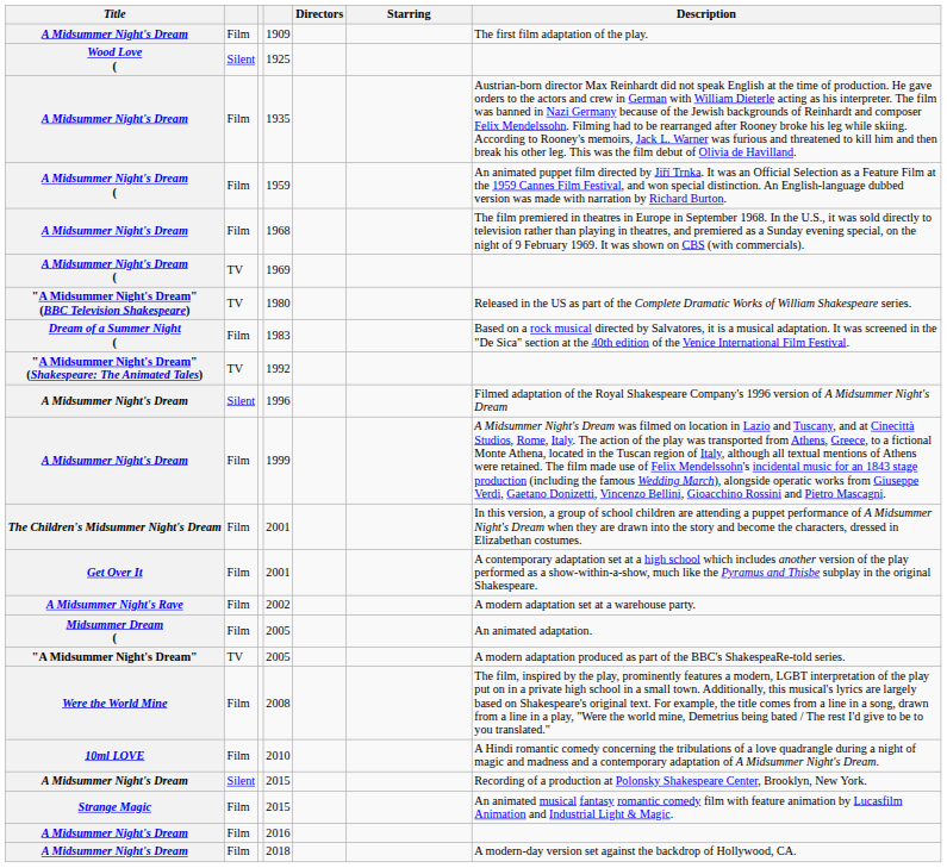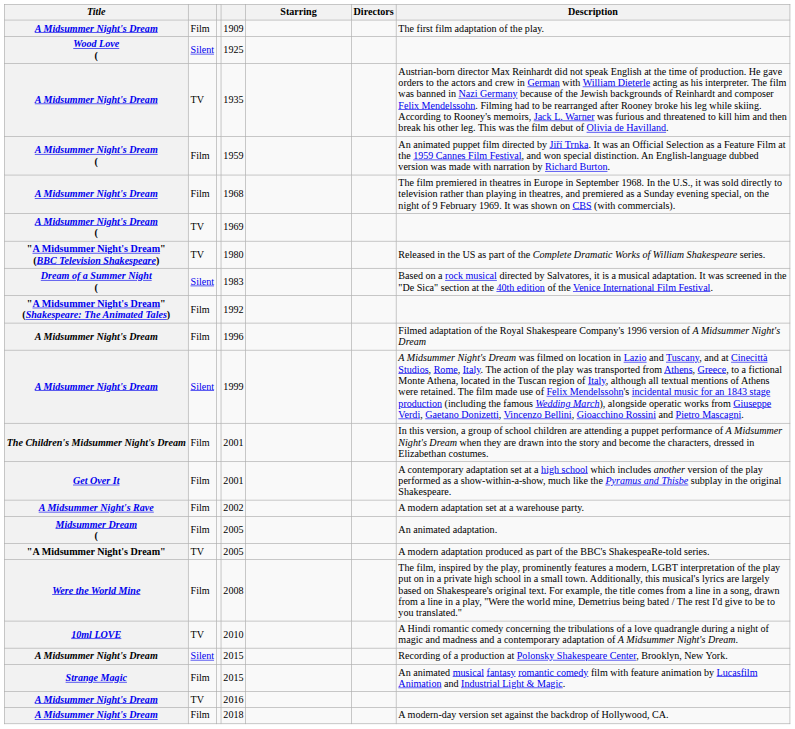 <table class="wikitable sortable">
 <tr>
 <th scope="col"><em>Title</em></th>
 <th scope="col"></th>
 <th scope="col"></th>
 <th scope="col"></th>
+<th scope="col" class="unsortable" style="min-width: 10em">Starring</th>
 <th scope="col" class="unsortable">Directors</th>
-<th scope="col" class="unsortable" style="min-width: 10em">Starring</th>
 <th scope="col" class="unsortable" style="min-width: 15em">Description</th>
 </tr>
 <tr>
 <th scope="row" style="white-space: nowrap"><em><a href='#'>A Midsummer Night's Dream</a></em></th>
 <td>Film</td>
 <td></td>
 <td>1909</td>
 <td></td>
 <td></td>
 <td>The first film adaptation of the play.</td>
 </tr>
 <tr>
 <th scope="row" style="white-space: nowrap"><em><a href='#'>Wood Love</a></em><br>(</th>
 <td><a href='#'>Silent</a></td>
 <td></td>
 <td>1925</td>
 <td></td>
 <td></td>
 <td></td>
 </tr>
 <tr>
 <th scope="row" style="white-space: nowrap"><em><a href='#'>A Midsummer Night's Dream</a></em></th>
-<td>Film</td>
+<td>TV</td>
 <td></td>
 <td>1935</td>
 <td></td>
 <td></td>
 <td>Austrian-born director Max Reinhardt did not speak English at the time of production. He gave orders to the actors and crew in <a href='#'>German</a> with <a href='#'>William Dieterle</a> acting as his interpreter. The film was banned in <a href='#'>Nazi Germany</a> because of the Jewish backgrounds of Reinhardt and composer <a href='#'>Felix Mendelssohn</a>. Filming had to be rearranged after Rooney broke his leg while skiing. According to Rooney's memoirs, <a href='#'>Jack L. Warner</a> was furious and threatened to kill him and then break his other leg. This was the film debut of <a href='#'>Olivia de Havilland</a>.</td>
 </tr>
 <tr>
 <th scope="row" style="white-space: nowrap"><em><a href='#'>A Midsummer Night's Dream</a></em><br>(</th>
 <td>Film</td>
 <td></td>
 <td>1959</td>
 <td></td>
 <td></td>
 <td>An animated puppet film directed by <a href='#'>Jiří Trnka</a>. It was an Official Selection as a Feature Film at the <a href='#'>1959 Cannes Film Festival</a>, and won special distinction. An English-language dubbed version was made with narration by <a href='#'>Richard Burton</a>.</td>
 </tr>
 <tr>
 <th scope="row" style="white-space: nowrap"><em><a href='#'>A Midsummer Night's Dream</a></em></th>
 <td>Film</td>
 <td></td>
 <td>1968</td>
 <td></td>
 <td></td>
 <td>The film premiered in theatres in Europe in September 1968. In the U.S., it was sold directly to television rather than playing in theatres, and premiered as a Sunday evening special, on the night of 9 February 1969. It was shown on <a href='#'>CBS</a> (with commercials).</td>
 </tr>
 <tr>
 <th scope="row" style="white-space: nowrap"><em><a href='#'>A Midsummer Night's Dream</a></em><br>(</th>
 <td>TV</td>
 <td></td>
 <td>1969</td>
 <td></td>
 <td></td>
 <td></td>
 </tr>
 <tr>
 <th scope="row" style="white-space: nowrap">"<a href='#'>A Midsummer Night's Dream</a>"<br>(<em><a href='#'>BBC Television Shakespeare</a></em>)</th>
 <td>TV</td>
 <td></td>
 <td>1980</td>
 <td></td>
 <td></td>
 <td>Released in the US as part of the <em>Complete Dramatic Works of William Shakespeare</em> series.</td>
 </tr>
 <tr>
 <th scope="row" style="white-space: nowrap"><em><a href='#'>Dream of a Summer Night</a></em><br>(</th>
-<td>Film</td>
+<td><a href='#'>Silent</a></td>
 <td></td>
 <td>1983</td>
 <td></td>
 <td></td>
 <td>Based on a <a href='#'>rock musical</a> directed by Salvatores, it is a musical adaptation. It was screened in the "De Sica" section at the <a href='#'>40th edition</a> of the <a href='#'>Venice International Film Festival</a>.</td>
 </tr>
 <tr>
 <th scope="row" style="white-space: nowrap">"<a href='#'>A Midsummer Night's Dream</a>"<br>(<em><a href='#'>Shakespeare: The Animated Tales</a></em>)</th>
-<td>TV</td>
+<td>Film</td>
 <td></td>
 <td>1992</td>
 <td></td>
 <td></td>
 <td></td>
 </tr>
 <tr>
 <th scope="row" style="white-space: nowrap"><em>A Midsummer Night's Dream</em></th>
-<td><a href='#'>Silent</a></td>
+<td>Film</td>
 <td></td>
 <td>1996</td>
 <td></td>
 <td></td>
 <td>Filmed adaptation of the Royal Shakespeare Company's 1996 version of <em>A Midsummer Night's Dream</em></td>
 </tr>
 <tr>
 <th scope="row" style="white-space: nowrap"><em><a href='#'>A Midsummer Night's Dream</a></em></th>
-<td>Film</td>
+<td><a href='#'>Silent</a></td>
 <td></td>
 <td>1999</td>
 <td></td>
 <td></td>
 <td><em>A Midsummer Night's Dream</em> was filmed on location in <a href='#'>Lazio</a> and <a href='#'>Tuscany</a>, and at <a href='#'>Cinecittà Studios</a>, <a href='#'>Rome</a>, <a href='#'>Italy</a>. The action of the play was transported from <a href='#'>Athens</a>, <a href='#'>Greece</a>, to a fictional Monte Athena, located in the Tuscan region of <a href='#'>Italy</a>, although all textual mentions of Athens were retained. The film made use of <a href='#'>Felix Mendelssohn</a>'s <a href='#'>incidental music for an 1843 stage production</a> (including the famous <em><a href='#'>Wedding March</a></em>), alongside operatic works from <a href='#'>Giuseppe Verdi</a>, <a href='#'>Gaetano Donizetti</a>, <a href='#'>Vincenzo Bellini</a>, <a href='#'>Gioacchino Rossini</a> and <a href='#'>Pietro Mascagni</a>.</td>
 </tr>
 <tr>
 <th scope="row" style="white-space: nowrap"><em>The Children's Midsummer Night's Dream</em></th>
 <td>Film</td>
 <td></td>
 <td>2001</td>
 <td></td>
 <td></td>
 <td>In this version, a group of school children are attending a puppet performance of <em>A Midsummer Night's Dream</em> when they are drawn into the story and become the characters, dressed in Elizabethan costumes.</td>
 </tr>
 <tr>
 <th scope="row" style="white-space: nowrap"><em><a href='#'>Get Over It</a></em></th>
 <td>Film</td>
 <td></td>
 <td>2001</td>
 <td></td>
 <td></td>
 <td>A contemporary adaptation set at a <a href='#'>high school</a> which includes <em>another</em> version of the play performed as a show-within-a-show, much like the <em><a href='#'>Pyramus and Thisbe</a></em> subplay in the original Shakespeare.</td>
 </tr>
 <tr>
 <th scope="row" style="white-space: nowrap"><em><a href='#'>A Midsummer Night's Rave</a></em></th>
 <td>Film</td>
 <td></td>
 <td>2002</td>
 <td></td>
 <td></td>
 <td>A modern adaptation set at a warehouse party.</td>
 </tr>
 <tr>
 <th scope="row" style="white-space: normal"><em><a href='#'>Midsummer Dream</a></em><br>(</th>
 <td>Film</td>
 <td></td>
 <td>2005</td>
 <td></td>
 <td></td>
 <td>An animated adaptation.</td>
 </tr>
 <tr>
 <th scope="row" style="white-space: nowrap">"A Midsummer Night's Dream"<br></th>
 <td>TV</td>
 <td></td>
 <td>2005</td>
 <td></td>
 <td></td>
 <td>A modern adaptation produced as part of the BBC's ShakespeaRe-told series.</td>
 </tr>
 <tr>
 <th scope="row" style="white-space: nowrap"><em><a href='#'>Were the World Mine</a></em></th>
 <td>Film</td>
 <td></td>
 <td>2008</td>
 <td></td>
 <td></td>
 <td>The film, inspired by the play, prominently features a modern, LGBT interpretation of the play put on in a private high school in a small town. Additionally, this musical's lyrics are largely based on Shakespeare's original text. For example, the title comes from a line in a song, drawn from a line in a play, "Were the world mine, Demetrius being bated / The rest I'd give to be to you translated."</td>
 </tr>
 <tr>
 <th scope="row" style="white-space: nowrap"><em><a href='#'>10ml LOVE</a></em></th>
-<td>Film</td>
+<td>TV</td>
 <td></td>
 <td>2010</td>
 <td></td>
 <td></td>
 <td>A Hindi romantic comedy concerning the tribulations of a love quadrangle during a night of magic and madness and a contemporary adaptation of <em>A Midsummer Night's Dream</em>.</td>
 </tr>
 <tr>
 <th scope="row" style="white-space: nowrap"><em>A Midsummer Night's Dream</em></th>
 <td><a href='#'>Silent</a></td>
 <td></td>
 <td>2015</td>
 <td></td>
 <td></td>
 <td>Recording of a production at <a href='#'>Polonsky Shakespeare Center</a>, Brooklyn, New York.</td>
 </tr>
 <tr>
 <th scope="row" style="white-space: nowrap"><em><a href='#'>Strange Magic</a></em></th>
 <td>Film</td>
 <td></td>
 <td>2015</td>
 <td></td>
 <td></td>
 <td>An animated <a href='#'>musical</a> <a href='#'>fantasy</a> <a href='#'>romantic comedy</a> film with feature animation by <a href='#'>Lucasfilm Animation</a> and <a href='#'>Industrial Light & Magic</a>.</td>
 </tr>
 <tr>
 <th scope="row" style="white-space: nowrap"><em><a href='#'>A Midsummer Night's Dream</a></em></th>
-<td>Film</td>
+<td>TV</td>
 <td></td>
 <td>2016</td>
 <td></td>
 <td></td>
 <td></td>
 </tr>
 <tr>
 <th scope="row" style="white-space: nowrap"><em><a href='#'>A Midsummer Night's Dream</a></em></th>
 <td>Film</td>
 <td></td>
 <td>2018</td>
 <td></td>
 <td></td>
 <td>A modern-day version set against the backdrop of Hollywood, CA.</td>
 </tr>
 </table>
